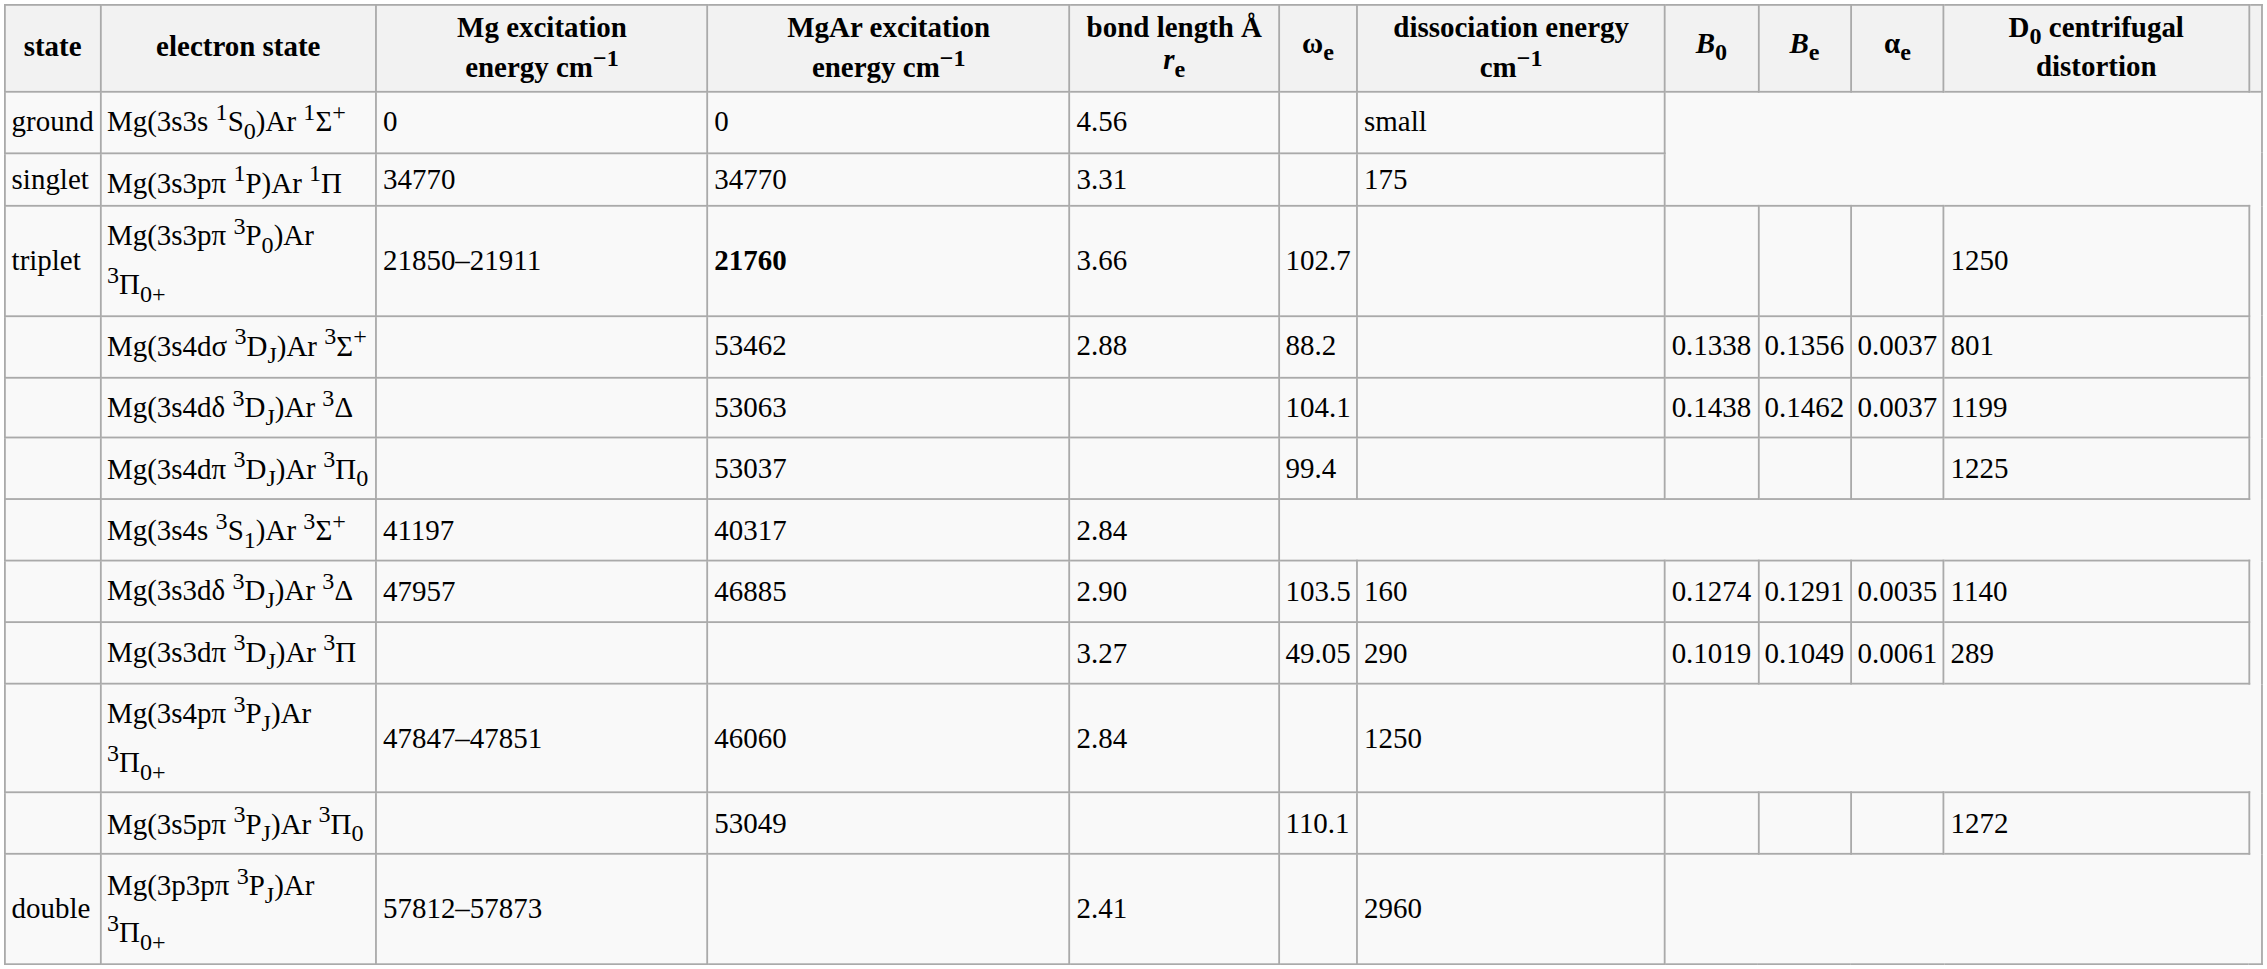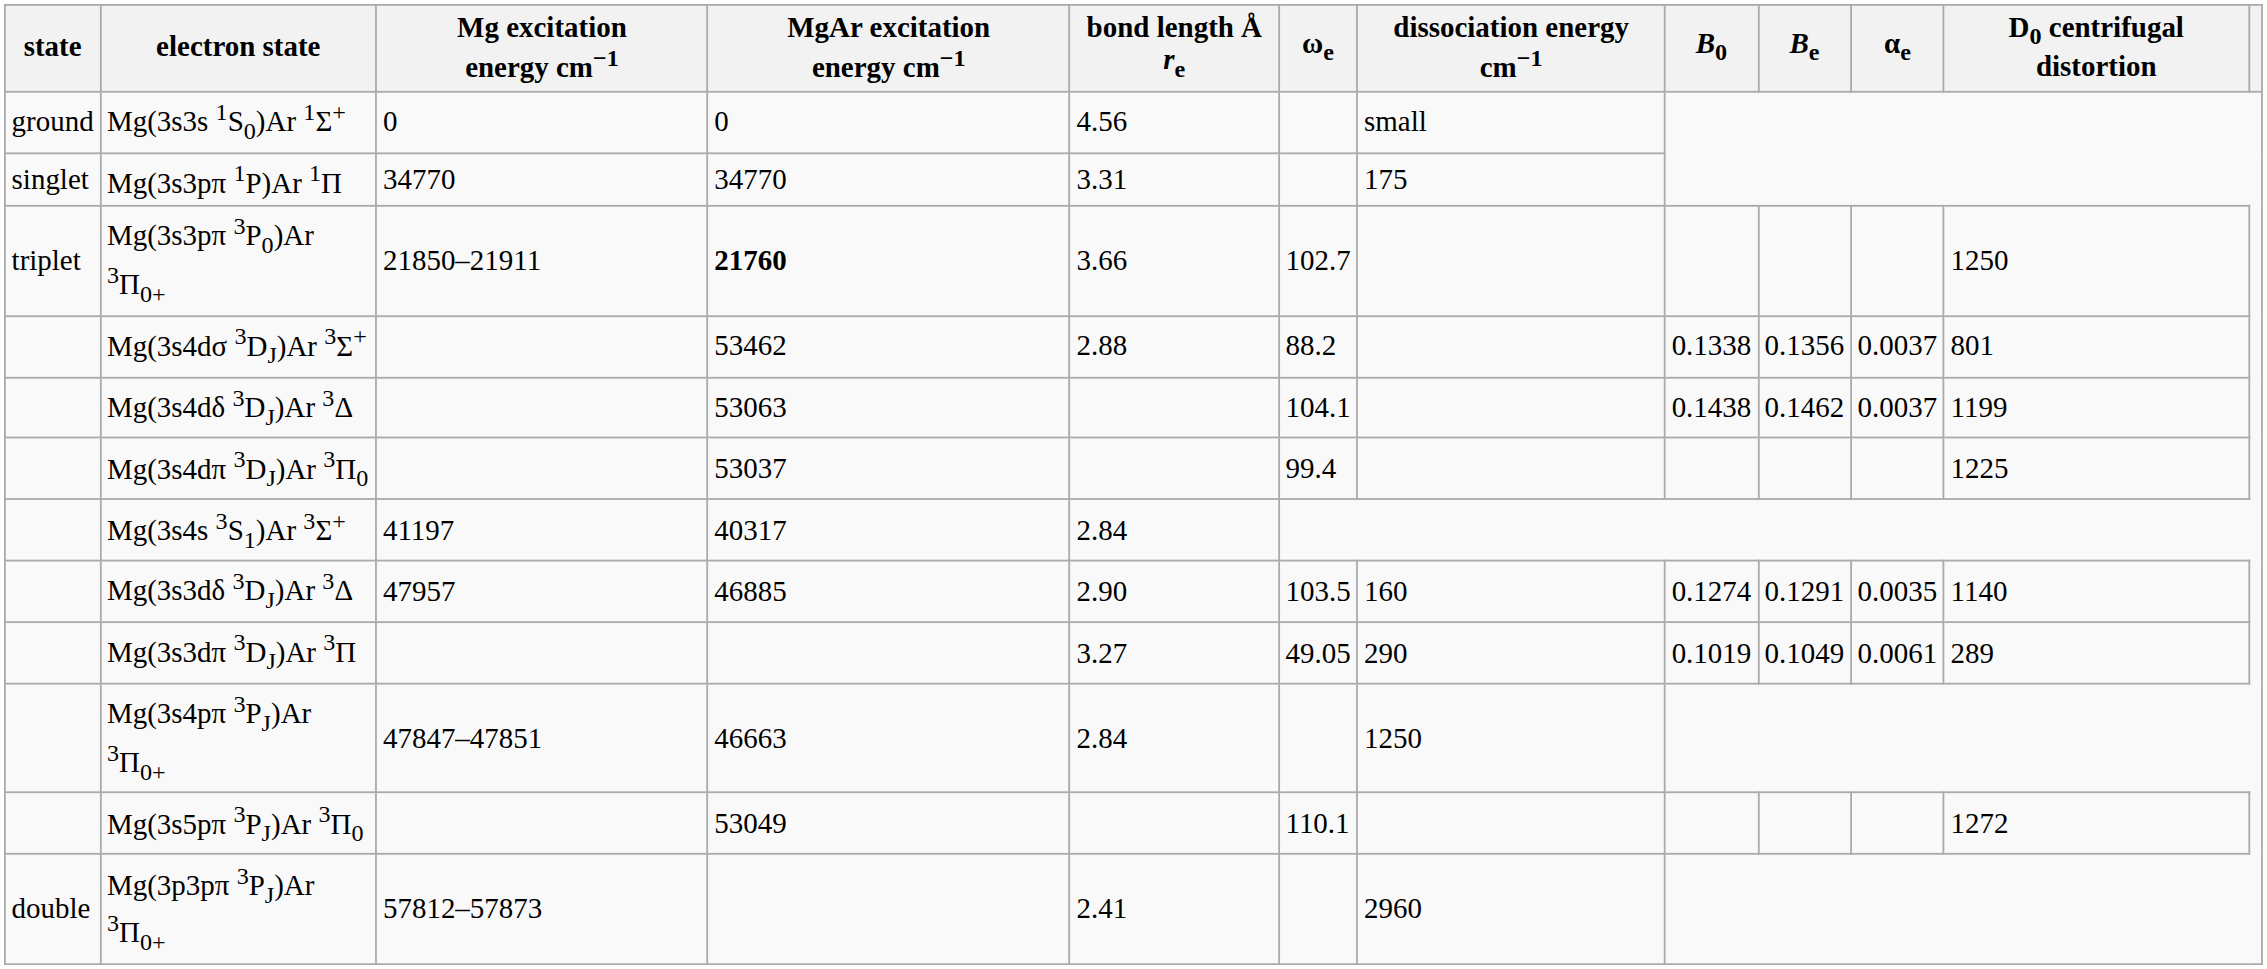 <table class="wikitable">
 <tr>
 <th>state</th>
 <th>electron state</th>
 <th>Mg excitation energy cm<sup>−1</sup></th>
 <th>MgAr excitation energy cm<sup>−1</sup></th>
 <th>bond length Å <em>r</em><sub>e</sub></th>
 <th>ω<sub>e</sub></th>
 <th>dissociation energy cm<sup>−1</sup></th>
 <th><em>B</em><sub>0</sub></th>
 <th><em>B</em><sub>e</sub></th>
 <th>α<sub>e</sub></th>
 <th>D<sub>0</sub> centrifugal distortion</th>
 <th></th>
 </tr>
 <tr>
 <td>ground</td>
 <td>Mg(3s3s <sup>1</sup>S<sub>0</sub>)Ar <sup>1</sup>Σ<sup>+</sup></td>
 <td>0</td>
 <td>0</td>
 <td>4.56</td>
 <td></td>
 <td>small</td>
 </tr>
 <tr>
 <td>singlet</td>
 <td>Mg(3s3pπ <sup>1</sup>P)Ar <sup>1</sup>Π</td>
 <td>34770</td>
 <td>34770</td>
 <td>3.31</td>
 <td></td>
 <td>175</td>
 </tr>
 <tr>
 <td>triplet</td>
 <td>Mg(3s3pπ <sup>3</sup>P<sub>0</sub>)Ar <sup>3</sup>Π<sub>0+</sub></td>
 <td>21850–21911</td>
 <td><strong>21760</strong></td>
 <td>3.66</td>
 <td>102.7</td>
 <td></td>
 <td></td>
 <td></td>
 <td></td>
 <td>1250</td>
 </tr>
 <tr>
 <td></td>
 <td>Mg(3s4dσ <sup>3</sup>D<sub>J</sub>)Ar <sup>3</sup>Σ<sup>+</sup></td>
 <td></td>
 <td>53462</td>
 <td>2.88</td>
 <td>88.2</td>
 <td></td>
 <td>0.1338</td>
 <td>0.1356</td>
 <td>0.0037</td>
 <td>801</td>
 </tr>
 <tr>
 <td></td>
 <td>Mg(3s4dδ <sup>3</sup>D<sub>J</sub>)Ar <sup>3</sup>Δ</td>
 <td></td>
 <td>53063</td>
 <td></td>
 <td>104.1</td>
 <td></td>
 <td>0.1438</td>
 <td>0.1462</td>
 <td>0.0037</td>
 <td>1199</td>
 </tr>
 <tr>
 <td></td>
 <td>Mg(3s4dπ <sup>3</sup>D<sub>J</sub>)Ar <sup>3</sup>Π<sub>0</sub></td>
 <td></td>
 <td>53037</td>
 <td></td>
 <td>99.4</td>
 <td></td>
 <td></td>
 <td></td>
 <td></td>
 <td>1225</td>
 </tr>
 <tr>
 <td></td>
 <td>Mg(3s4s <sup>3</sup>S<sub>1</sub>)Ar <sup>3</sup>Σ<sup>+</sup></td>
 <td>41197</td>
 <td>40317</td>
 <td>2.84</td>
 </tr>
 <tr>
 <td></td>
 <td>Mg(3s3dδ <sup>3</sup>D<sub>J</sub>)Ar <sup>3</sup>Δ</td>
 <td>47957</td>
 <td>46885</td>
 <td>2.90</td>
 <td>103.5</td>
 <td>160</td>
 <td>0.1274</td>
 <td>0.1291</td>
 <td>0.0035</td>
 <td>1140</td>
 </tr>
 <tr>
 <td></td>
 <td>Mg(3s3dπ <sup>3</sup>D<sub>J</sub>)Ar <sup>3</sup>Π</td>
 <td></td>
 <td></td>
 <td>3.27</td>
 <td>49.05</td>
 <td>290</td>
 <td>0.1019</td>
 <td>0.1049</td>
 <td>0.0061</td>
 <td>289</td>
 </tr>
 <tr>
 <td></td>
 <td>Mg(3s4pπ <sup>3</sup>P<sub>J</sub>)Ar <sup>3</sup>Π<sub>0+</sub></td>
 <td>47847–47851</td>
-<td>46060</td>
+<td>46663</td>
 <td>2.84</td>
 <td></td>
 <td>1250</td>
 </tr>
 <tr>
 <td></td>
 <td>Mg(3s5pπ <sup>3</sup>P<sub>J</sub>)Ar <sup>3</sup>Π<sub>0</sub></td>
 <td></td>
 <td>53049</td>
 <td></td>
 <td>110.1</td>
 <td></td>
 <td></td>
 <td></td>
 <td></td>
 <td>1272</td>
 </tr>
 <tr>
 <td>double</td>
 <td>Mg(3p3pπ <sup>3</sup>P<sub>J</sub>)Ar <sup>3</sup>Π<sub>0+</sub></td>
 <td>57812–57873</td>
 <td></td>
 <td>2.41</td>
 <td></td>
 <td>2960</td>
 </tr>
 </table>
